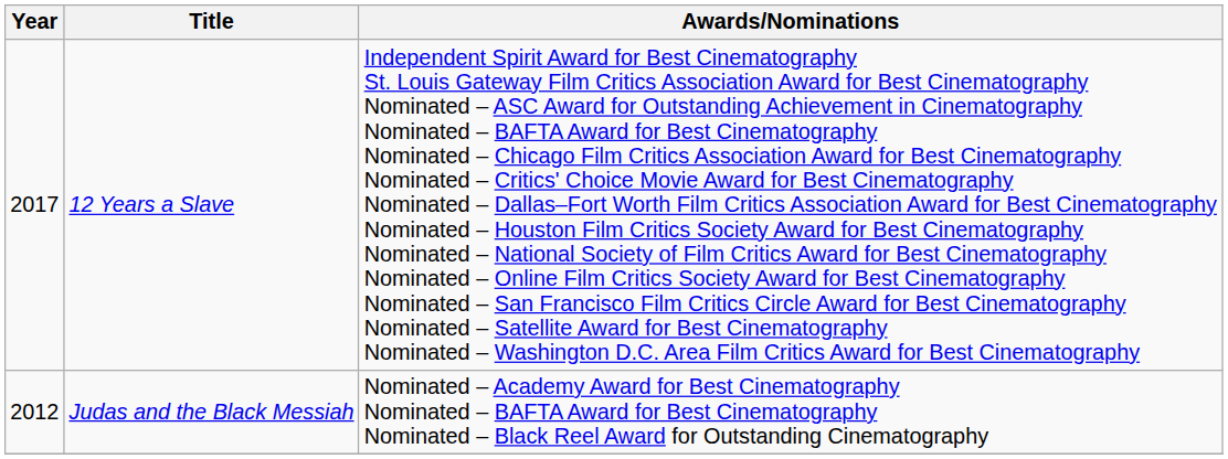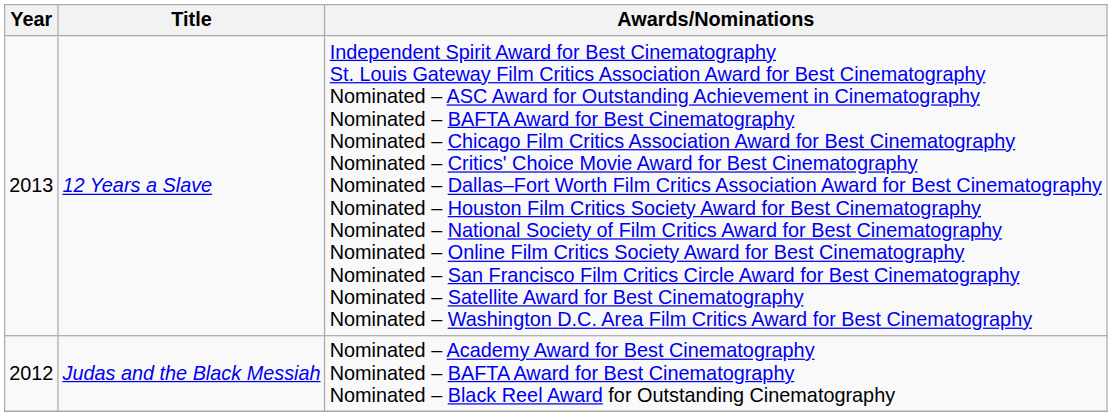 <table class="wikitable">
 <tr>
 <th>Year</th>
 <th>Title</th>
 <th>Awards/Nominations</th>
 </tr>
 <tr>
-<td>2017</td>
+<td>2013</td>
 <td><em><a href='#'>12 Years a Slave</a></em></td>
 <td><a href='#'>Independent Spirit Award for Best Cinematography</a><br><a href='#'>St. Louis Gateway Film Critics Association Award for Best Cinematography</a><br>Nominated – <a href='#'>ASC Award for Outstanding Achievement in Cinematography</a><br>Nominated – <a href='#'>BAFTA Award for Best Cinematography</a><br>Nominated – <a href='#'>Chicago Film Critics Association Award for Best Cinematography</a><br>Nominated – <a href='#'>Critics' Choice Movie Award for Best Cinematography</a><br>Nominated – <a href='#'>Dallas–Fort Worth Film Critics Association Award for Best Cinematography</a><br>Nominated – <a href='#'>Houston Film Critics Society Award for Best Cinematography</a><br>Nominated – <a href='#'>National Society of Film Critics Award for Best Cinematography</a><br>Nominated – <a href='#'>Online Film Critics Society Award for Best Cinematography</a><br>Nominated – <a href='#'>San Francisco Film Critics Circle Award for Best Cinematography</a><br>Nominated – <a href='#'>Satellite Award for Best Cinematography</a><br>Nominated – <a href='#'>Washington D.C. Area Film Critics Award for Best Cinematography</a></td>
 </tr>
 <tr>
 <td>2012</td>
 <td><em><a href='#'>Judas and the Black Messiah</a></em></td>
 <td>Nominated – <a href='#'>Academy Award for Best Cinematography</a><br>Nominated – <a href='#'>BAFTA Award for Best Cinematography</a><br>Nominated – <a href='#'>Black Reel Award</a> for Outstanding Cinematography</td>
 </tr>
 <tr>
 </tr>
 </table>
